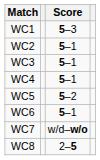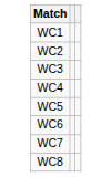 <table class="wikitable" style="font-size: 100%; margin: 1em auto 1em auto;">
 <tr>
 <th>Match</th>
 <th></th>
-<th>Score</th>
 <th></th>
 </tr>
 <tr>
 <td align="center">WC1</td>
 <td><strong></strong></td>
-<td align="center"><strong>5</strong>–3</td>
 <td></td>
 </tr>
 <tr>
 <td align="center">WC2</td>
 <td><strong></strong></td>
-<td align="center"><strong>5</strong>–1</td>
 <td></td>
 </tr>
 <tr>
 <td align="center">WC3</td>
 <td><strong></strong></td>
-<td align="center"><strong>5</strong>–1</td>
 <td></td>
 </tr>
 <tr>
 <td align="center">WC4</td>
 <td><strong></strong></td>
-<td align="center"><strong>5</strong>–1</td>
 <td></td>
 </tr>
 <tr>
 <td align="center">WC5</td>
 <td><strong></strong></td>
-<td align="center"><strong>5</strong>–2</td>
 <td></td>
 </tr>
 <tr>
 <td align="center">WC6</td>
 <td><strong></strong></td>
-<td align="center"><strong>5</strong>–1</td>
 <td></td>
 </tr>
 <tr>
 <td align="center">WC7</td>
 <td></td>
-<td align="center">w/d–<strong>w/o</strong></td>
 <td><strong></strong></td>
 </tr>
 <tr>
 <td align="center">WC8</td>
 <td></td>
-<td align="center">2–<strong>5</strong></td>
 <td><strong></strong></td>
 </tr>
 </table>
